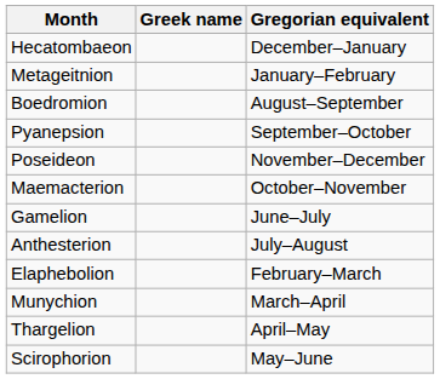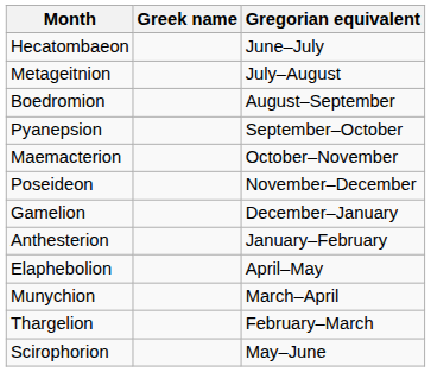 <table class="wikitable" style="margin: 1em auto 1em auto">
 <tr>
 <th>Month</th>
 <th>Greek name</th>
 <th>Gregorian equivalent</th>
 </tr>
 <tr>
 <td>Hecatombaeon</td>
 <td></td>
-<td>December–January</td>
+<td>June–July</td>
 </tr>
 <tr>
 <td>Metageitnion</td>
 <td></td>
-<td>January–February</td>
+<td>July–August</td>
 </tr>
 <tr>
 <td>Boedromion</td>
 <td></td>
 <td>August–September</td>
 </tr>
 <tr>
 <td>Pyanepsion</td>
 <td></td>
 <td>September–October</td>
 </tr>
 <tr>
+<td>Maemacterion</td>
+<td></td>
+<td>October–November</td>
+</tr>
+<tr>
 <td>Poseideon</td>
 <td></td>
 <td>November–December</td>
 </tr>
 <tr>
-<td>Maemacterion</td>
-<td></td>
-<td>October–November</td>
-</tr>
-<tr>
 <td>Gamelion</td>
 <td></td>
-<td>June–July</td>
+<td>December–January</td>
 </tr>
 <tr>
 <td>Anthesterion</td>
 <td></td>
-<td>July–August</td>
+<td>January–February</td>
 </tr>
 <tr>
 <td>Elaphebolion</td>
 <td></td>
-<td>February–March</td>
+<td>April–May</td>
 </tr>
 <tr>
 <td>Munychion</td>
 <td></td>
 <td>March–April</td>
 </tr>
 <tr>
 <td>Thargelion</td>
 <td></td>
-<td>April–May</td>
+<td>February–March</td>
 </tr>
 <tr>
 <td>Scirophorion</td>
 <td></td>
 <td>May–June</td>
 </tr>
 </table>
